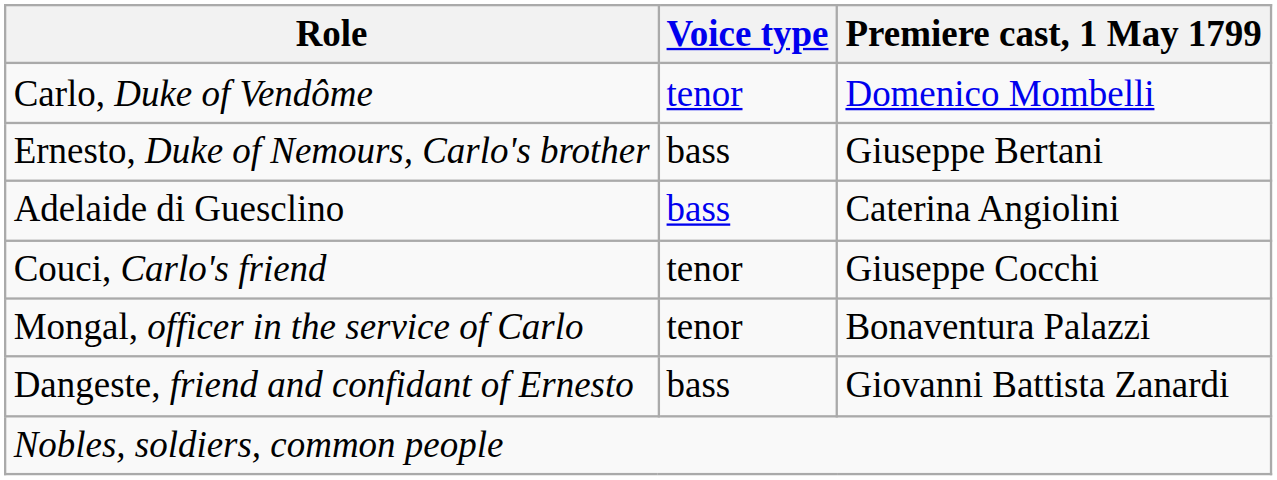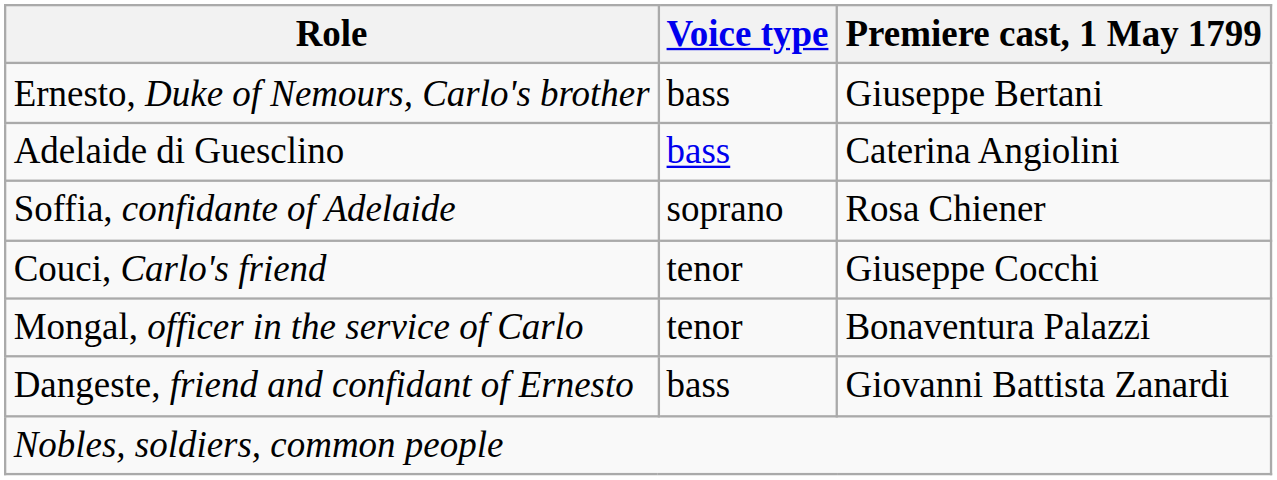 <table class="wikitable">
 <tr>
 <th>Role</th>
 <th><a href='#'>Voice type</a></th>
 <th>Premiere cast, 1 May 1799</th>
-</tr>
-<tr>
-<td>Carlo, <em>Duke of Vendôme</em></td>
-<td><a href='#'>tenor</a></td>
-<td><a href='#'>Domenico Mombelli</a></td>
 </tr>
 <tr>
 <td>Ernesto, <em>Duke of Nemours, Carlo's brother</em></td>
 <td>bass</td>
 <td>Giuseppe Bertani</td>
 </tr>
 <tr>
 <td>Adelaide di Guesclino</td>
 <td><a href='#'>bass</a></td>
 <td>Caterina Angiolini</td>
+</tr>
+<tr>
+<td>Soffia, <em>confidante of Adelaide</em></td>
+<td>soprano</td>
+<td>Rosa Chiener</td>
 </tr>
 <tr>
 <td>Couci, <em>Carlo's friend</em></td>
 <td>tenor</td>
 <td>Giuseppe Cocchi</td>
 </tr>
 <tr>
 <td>Mongal, <em>officer in the service of Carlo</em></td>
 <td>tenor</td>
 <td>Bonaventura Palazzi</td>
 </tr>
 <tr>
 <td>Dangeste, <em>friend and confidant of Ernesto</em></td>
 <td>bass</td>
 <td>Giovanni Battista Zanardi</td>
 </tr>
 <tr>
 <td colspan="3"><em>Nobles, soldiers, common people</em></td>
 </tr>
 </table>
